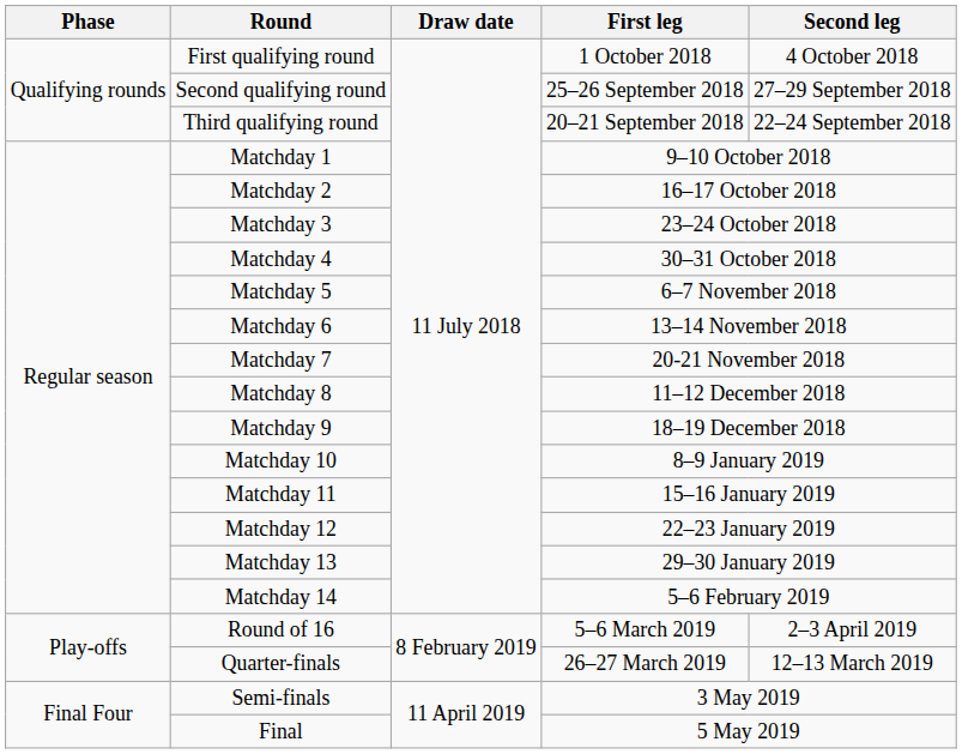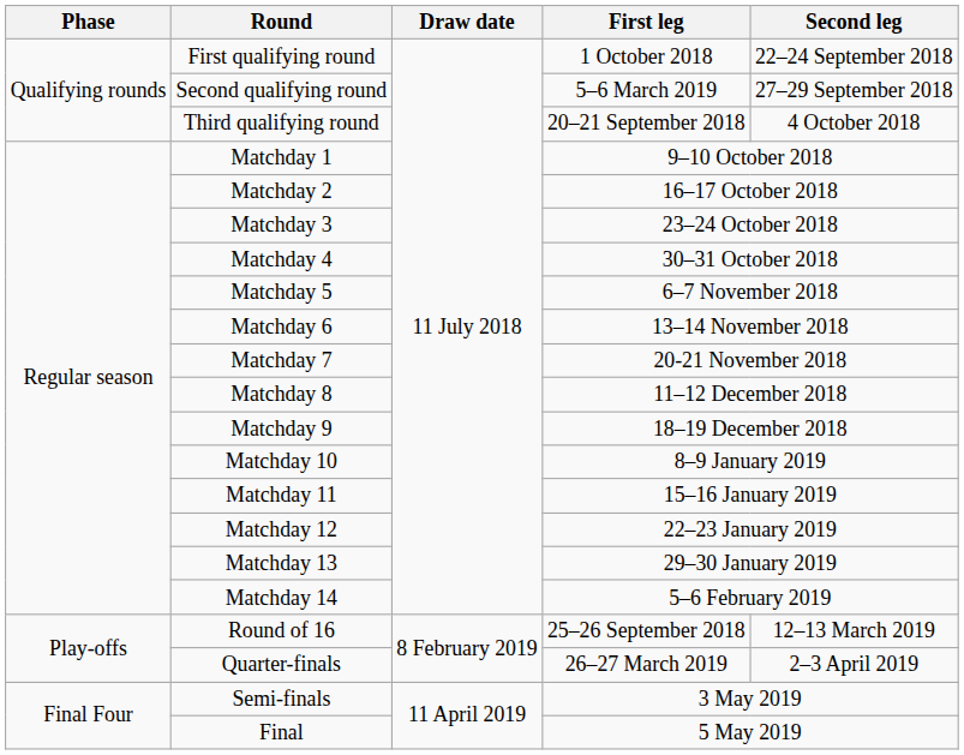 <table class="wikitable" style="text-align:center">
 <tr>
 <th>Phase</th>
 <th>Round</th>
 <th>Draw date</th>
 <th>First leg</th>
 <th>Second leg</th>
 </tr>
 <tr>
 <td rowspan=3>Qualifying rounds</td>
 <td>First qualifying round</td>
 <td rowspan=17>11 July 2018</td>
 <td>1 October 2018</td>
-<td>4 October 2018</td>
+<td>22–24 September 2018</td>
 </tr>
 <tr>
 <td>Second qualifying round</td>
-<td>25–26 September 2018</td>
+<td>5–6 March 2019</td>
 <td>27–29 September 2018</td>
 </tr>
 <tr>
 <td>Third qualifying round</td>
 <td>20–21 September 2018</td>
-<td>22–24 September 2018</td>
+<td>4 October 2018</td>
 </tr>
 <tr>
 <td rowspan=14>Regular season</td>
 <td>Matchday 1</td>
 <td colspan=2>9–10 October 2018</td>
 </tr>
 <tr>
 <td>Matchday 2</td>
 <td colspan=2>16–17 October 2018</td>
 </tr>
 <tr>
 <td>Matchday 3</td>
 <td colspan=2>23–24 October 2018</td>
 </tr>
 <tr>
 <td>Matchday 4</td>
 <td colspan=2>30–31 October 2018</td>
 </tr>
 <tr>
 <td>Matchday 5</td>
 <td colspan=2>6–7 November 2018</td>
 </tr>
 <tr>
 <td>Matchday 6</td>
 <td colspan=2>13–14 November 2018</td>
 </tr>
 <tr>
 <td>Matchday 7</td>
 <td colspan=2>20-21 November 2018</td>
 </tr>
 <tr>
 <td>Matchday 8</td>
 <td colspan=2>11–12 December 2018</td>
 </tr>
 <tr>
 <td>Matchday 9</td>
 <td colspan=2>18–19 December 2018</td>
 </tr>
 <tr>
 <td>Matchday 10</td>
 <td colspan=2>8–9 January 2019</td>
 </tr>
 <tr>
 <td>Matchday 11</td>
 <td colspan=2>15–16 January 2019</td>
 </tr>
 <tr>
 <td>Matchday 12</td>
 <td colspan=2>22–23 January 2019</td>
 </tr>
 <tr>
 <td>Matchday 13</td>
 <td colspan=2>29–30 January 2019</td>
 </tr>
 <tr>
 <td>Matchday 14</td>
 <td colspan=2>5–6 February 2019</td>
 </tr>
 <tr>
 <td rowspan=2>Play-offs</td>
 <td>Round of 16</td>
 <td rowspan=2>8 February 2019</td>
-<td>5–6 March 2019</td>
-<td>2–3 April 2019</td>
+<td>25–26 September 2018</td>
+<td>12–13 March 2019</td>
 </tr>
 <tr>
 <td>Quarter-finals</td>
 <td>26–27 March 2019</td>
-<td>12–13 March 2019</td>
+<td>2–3 April 2019</td>
 </tr>
 <tr>
 <td rowspan=2>Final Four</td>
 <td>Semi-finals</td>
 <td rowspan=2>11 April 2019</td>
 <td colspan=2>3 May 2019</td>
 </tr>
 <tr>
 <td>Final</td>
 <td colspan=2>5 May 2019</td>
 </tr>
 </table>
